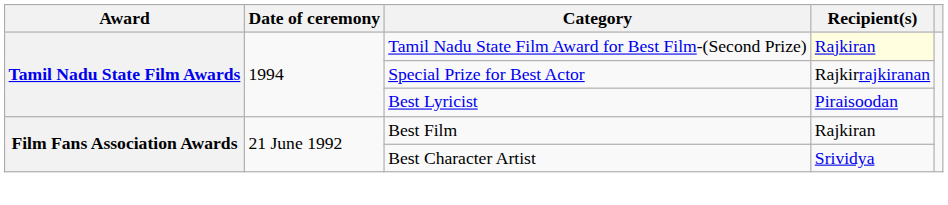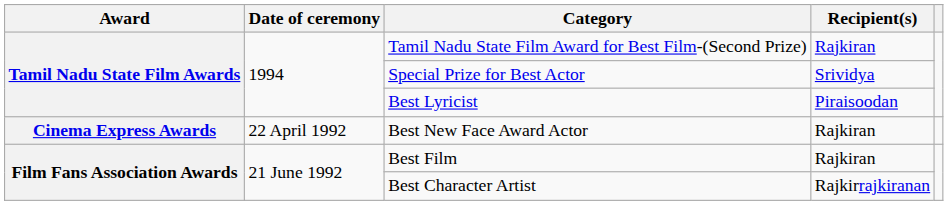 <table class="wikitable plainrowheaders sortable">
 <tr>
 <th scope="col">Award</th>
 <th scope="col">Date of ceremony</th>
 <th scope="col">Category</th>
 <th scope="col">Recipient(s)</th>
 <th scope="col" class="unsortable"></th>
 </tr>
 <tr>
 <th rowspan="3" scope="row"><a href='#'>Tamil Nadu State Film Awards</a></th>
 <td rowspan="3"> 1994</td>
 <td><a href='#'>Tamil Nadu State Film Award for Best Film</a>-(Second Prize)</td>
-<td style="background: lightyellow;"><a href='#'>Rajkiran</a></td>
+<td><a href='#'>Rajkiran</a></td>
 <td rowspan="3" style="text-align:center;"></td>
 </tr>
 <tr>
 <td><a href='#'>Special Prize for Best Actor</a></td>
-<td>Rajkir<a href='#'>rajkiranan</a></td>
+<td><a href='#'>Srividya</a></td>
 </tr>
 <tr>
 <td><a href='#'>Best Lyricist</a></td>
 <td><a href='#'>Piraisoodan</a></td>
+</tr>
+<tr>
+<th scope="row"><a href='#'>Cinema Express Awards</a></th>
+<td>22 April <abbr>1992</abbr></td>
+<td>Best New Face Award Actor</td>
+<td>Rajkiran</td>
+<td style="text-align:center;"></td>
 </tr>
 <tr>
 <th rowspan="2" scope="row">Film Fans Association Awards</th>
 <td rowspan="2">21 June 1992</td>
 <td>Best Film</td>
 <td>Rajkiran</td>
 <td rowspan="2" style="text-align:center;"></td>
 </tr>
 <tr>
 <td>Best Character Artist</td>
-<td><a href='#'>Srividya</a></td>
+<td>Rajkir<a href='#'>rajkiranan</a></td>
 </tr>
 </table>
